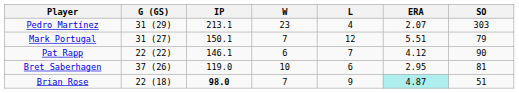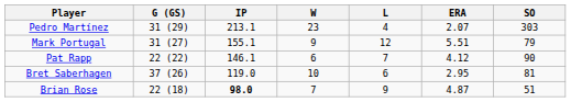 <table class="wikitable sortable">
 <tr>
 <th bgcolor="#DDDDFF" width="16%">Player</th>
 <th bgcolor="#DDDDFF" width="9%">G (GS)</th>
 <th bgcolor="#DDDDFF" width="9%">IP</th>
 <th bgcolor="#DDDDFF" width="9%">W</th>
 <th bgcolor="#DDDDFF" width="9%">L</th>
 <th bgcolor="#DDDDFF" width="9%">ERA</th>
 <th bgcolor="#DDDDFF" width="9%">SO</th>
 </tr>
 <tr>
 <td style="text-align:center"><a href='#'>Pedro Martínez</a></td>
 <td style="text-align:center">31 (29)</td>
 <td style="text-align:center">213.1</td>
 <td style="text-align:center">23</td>
 <td style="text-align:center">4</td>
 <td style="text-align:center">2.07</td>
 <td style="text-align:center">303</td>
 </tr>
 <tr>
 <td style="text-align:center"><a href='#'>Mark Portugal</a></td>
 <td style="text-align:center">31 (27)</td>
-<td style="text-align:center">150.1</td>
-<td style="text-align:center">7</td>
+<td style="text-align:center">155.1</td>
+<td style="text-align:center">9</td>
 <td style="text-align:center">12</td>
 <td style="text-align:center">5.51</td>
 <td style="text-align:center">79</td>
 </tr>
 <tr>
 <td style="text-align:center"><a href='#'>Pat Rapp</a></td>
 <td style="text-align:center">22 (22)</td>
 <td style="text-align:center">146.1</td>
 <td style="text-align:center">6</td>
 <td style="text-align:center">7</td>
 <td style="text-align:center">4.12</td>
 <td style="text-align:center">90</td>
 </tr>
 <tr>
 <td style="text-align:center"><a href='#'>Bret Saberhagen</a></td>
 <td style="text-align:center">37 (26)</td>
 <td style="text-align:center">119.0</td>
 <td style="text-align:center">10</td>
 <td style="text-align:center">6</td>
 <td style="text-align:center">2.95</td>
 <td style="text-align:center">81</td>
 </tr>
 <tr>
 <td style="text-align:center"><a href='#'>Brian Rose</a></td>
 <td style="text-align:center">22 (18)</td>
 <td style="text-align:center"><strong>98.0</strong></td>
 <td style="text-align:center">7</td>
 <td style="text-align:center">9</td>
-<td style="background: paleturquoise; text-align:center">4.87</td>
+<td style="text-align:center">4.87</td>
 <td style="text-align:center">51</td>
 </tr>
 </table>
